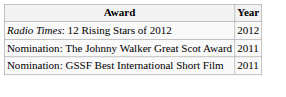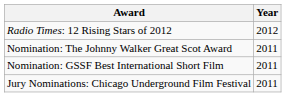 <table class="wikitable">
 <tr>
 <th>Award</th>
 <th>Year</th>
 </tr>
 <tr>
 <td><em>Radio Times</em>: 12 Rising Stars of 2012</td>
 <td>2012</td>
 </tr>
 <tr>
 <td>Nomination: The Johnny Walker Great Scot Award</td>
 <td>2011</td>
 </tr>
 <tr>
 <td>Nomination: GSSF Best International Short Film</td>
 <td>2011</td>
 </tr>
+<tr>
+<td>Jury Nominations: Chicago Underground Film Festival</td>
+<td>2011</td>
+</tr>
 </table>
